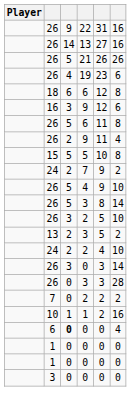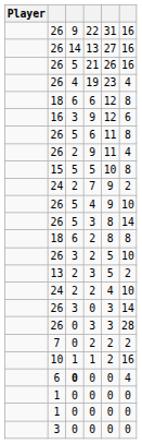 <table class="wikitable sortable" style="text-align:center;">
 <tr>
 <th>Player</th>
 <th></th>
 <th></th>
 <th></th>
 <th></th>
 <th></th>
 </tr>
 <tr>
 <td></td>
 <td>26</td>
 <td>9</td>
 <td>22</td>
 <td>31</td>
 <td>16</td>
 </tr>
 <tr>
 <td></td>
 <td>26</td>
 <td>14</td>
 <td>13</td>
 <td>27</td>
 <td>16</td>
 </tr>
 <tr>
 <td></td>
 <td>26</td>
 <td>5</td>
 <td>21</td>
 <td>26</td>
-<td>26</td>
+<td>16</td>
 </tr>
 <tr>
 <td></td>
 <td>26</td>
 <td>4</td>
 <td>19</td>
 <td>23</td>
-<td>6</td>
+<td>4</td>
 </tr>
 <tr>
 <td></td>
 <td>18</td>
 <td>6</td>
 <td>6</td>
 <td>12</td>
 <td>8</td>
 </tr>
 <tr>
 <td></td>
 <td>16</td>
 <td>3</td>
 <td>9</td>
 <td>12</td>
 <td>6</td>
 </tr>
 <tr>
 <td></td>
 <td>26</td>
 <td>5</td>
 <td>6</td>
 <td>11</td>
 <td>8</td>
 </tr>
 <tr>
 <td></td>
 <td>26</td>
 <td>2</td>
 <td>9</td>
 <td>11</td>
 <td>4</td>
 </tr>
 <tr>
 <td></td>
 <td>15</td>
 <td>5</td>
 <td>5</td>
 <td>10</td>
 <td>8</td>
 </tr>
 <tr>
 <td></td>
 <td>24</td>
 <td>2</td>
 <td>7</td>
 <td>9</td>
 <td>2</td>
 </tr>
 <tr>
 <td></td>
 <td>26</td>
 <td>5</td>
 <td>4</td>
 <td>9</td>
 <td>10</td>
 </tr>
 <tr>
 <td></td>
 <td>26</td>
 <td>5</td>
 <td>3</td>
 <td>8</td>
 <td>14</td>
+</tr>
+<tr>
+<td></td>
+<td>18</td>
+<td>6</td>
+<td>2</td>
+<td>8</td>
+<td>8</td>
 </tr>
 <tr>
 <td></td>
 <td>26</td>
 <td>3</td>
 <td>2</td>
 <td>5</td>
 <td>10</td>
 </tr>
 <tr>
 <td></td>
 <td>13</td>
 <td>2</td>
 <td>3</td>
 <td>5</td>
 <td>2</td>
 </tr>
 <tr>
 <td></td>
 <td>24</td>
 <td>2</td>
 <td>2</td>
 <td>4</td>
 <td>10</td>
 </tr>
 <tr>
 <td></td>
 <td>26</td>
 <td>3</td>
 <td>0</td>
 <td>3</td>
 <td>14</td>
 </tr>
 <tr>
 <td></td>
 <td>26</td>
 <td>0</td>
 <td>3</td>
 <td>3</td>
 <td>28</td>
 </tr>
 <tr>
 <td></td>
 <td>7</td>
 <td>0</td>
 <td>2</td>
 <td>2</td>
 <td>2</td>
 </tr>
 <tr>
 <td></td>
 <td>10</td>
 <td>1</td>
 <td>1</td>
 <td>2</td>
 <td>16</td>
 </tr>
 <tr>
 <td></td>
 <td>6</td>
 <td><strong>0</strong></td>
 <td>0</td>
 <td>0</td>
 <td>4</td>
 </tr>
 <tr>
 <td></td>
 <td>1</td>
 <td>0</td>
 <td>0</td>
 <td>0</td>
 <td>0</td>
 </tr>
 <tr>
 <td></td>
 <td>1</td>
 <td>0</td>
 <td>0</td>
 <td>0</td>
 <td>0</td>
 </tr>
 <tr>
 <td></td>
 <td>3</td>
 <td>0</td>
 <td>0</td>
 <td>0</td>
 <td>0</td>
 </tr>
 </table>
